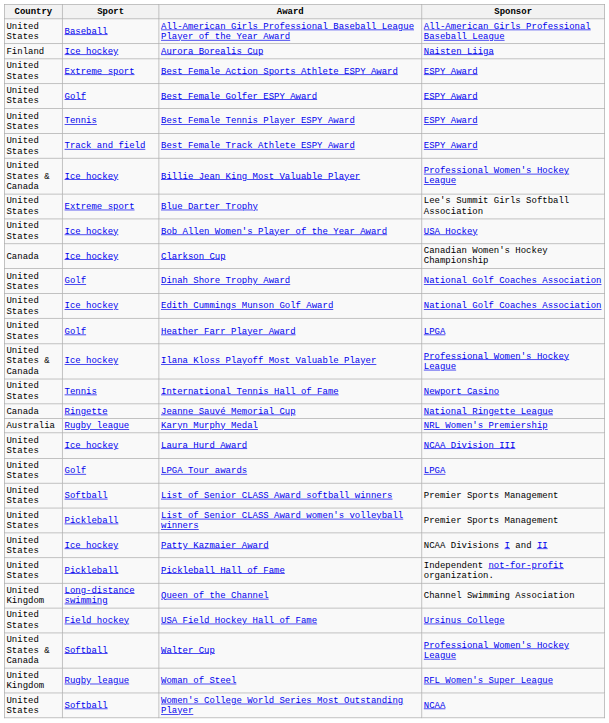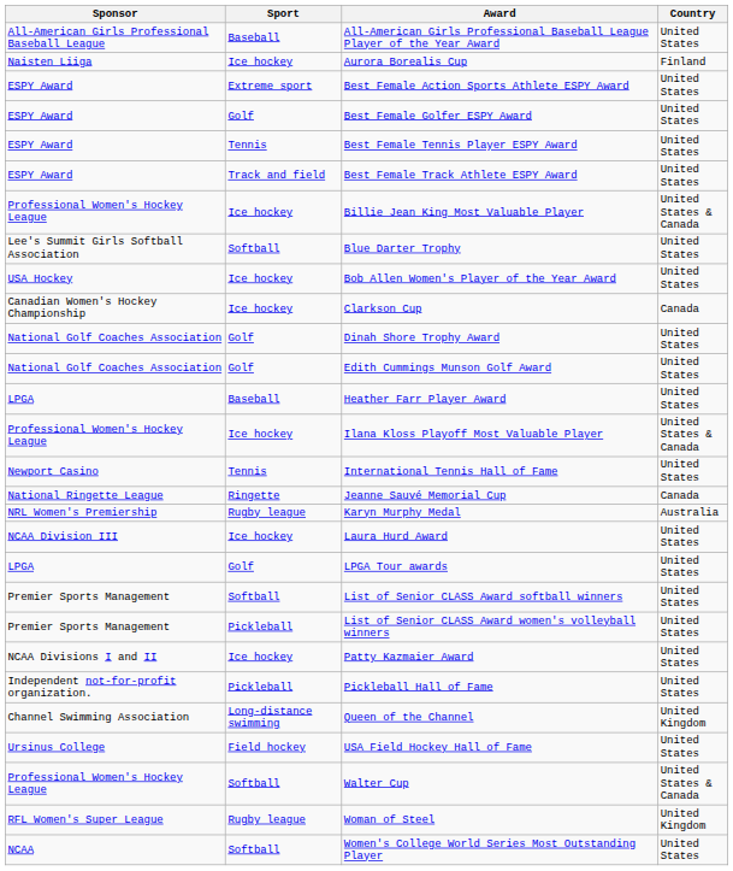 <table Class="wikitable sortable">
 <tr>
-<th style="width:6em;">Country</th>
+<th>Sponsor</th>
 <th>Sport</th>
 <th>Award</th>
-<th>Sponsor</th>
+<th style="width:6em;">Country</th>
 </tr>
 <tr>
-<td>United States</td>
+<td><a href='#'>All-American Girls Professional Baseball League</a></td>
 <td><a href='#'>Baseball</a></td>
 <td><a href='#'>All-American Girls Professional Baseball League Player of the Year Award</a></td>
-<td><a href='#'>All-American Girls Professional Baseball League</a></td>
+<td>United States</td>
 </tr>
 <tr>
-<td>Finland</td>
+<td><a href='#'>Naisten Liiga</a></td>
 <td><a href='#'>Ice hockey</a></td>
 <td><a href='#'>Aurora Borealis Cup</a></td>
-<td><a href='#'>Naisten Liiga</a></td>
+<td>Finland</td>
 </tr>
 <tr>
-<td>United States</td>
+<td><a href='#'>ESPY Award</a></td>
 <td><a href='#'>Extreme sport</a></td>
 <td><a href='#'>Best Female Action Sports Athlete ESPY Award</a></td>
-<td><a href='#'>ESPY Award</a></td>
+<td>United States</td>
 </tr>
 <tr>
-<td>United States</td>
+<td><a href='#'>ESPY Award</a></td>
 <td><a href='#'>Golf</a></td>
 <td><a href='#'>Best Female Golfer ESPY Award</a></td>
-<td><a href='#'>ESPY Award</a></td>
+<td>United States</td>
 </tr>
 <tr>
-<td>United States</td>
+<td><a href='#'>ESPY Award</a></td>
 <td><a href='#'>Tennis</a></td>
 <td><a href='#'>Best Female Tennis Player ESPY Award</a></td>
-<td><a href='#'>ESPY Award</a></td>
+<td>United States</td>
 </tr>
 <tr>
-<td>United States</td>
+<td><a href='#'>ESPY Award</a></td>
 <td><a href='#'>Track and field</a></td>
 <td><a href='#'>Best Female Track Athlete ESPY Award</a></td>
-<td><a href='#'>ESPY Award</a></td>
+<td>United States</td>
 </tr>
 <tr>
-<td>United States &<br>Canada</td>
+<td><a href='#'>Professional Women's Hockey League</a></td>
 <td><a href='#'>Ice hockey</a></td>
 <td><a href='#'>Billie Jean King Most Valuable Player</a></td>
-<td><a href='#'>Professional Women's Hockey League</a></td>
+<td>United States &<br>Canada</td>
 </tr>
 <tr>
+<td>Lee's Summit Girls Softball Association</td>
+<td><a href='#'>Softball</a></td>
+<td><a href='#'>Blue Darter Trophy</a></td>
 <td>United States</td>
-<td><a href='#'>Extreme sport</a></td>
-<td><a href='#'>Blue Darter Trophy</a></td>
-<td>Lee's Summit Girls Softball Association</td>
 </tr>
 <tr>
-<td>United States</td>
+<td><a href='#'>USA Hockey</a></td>
 <td><a href='#'>Ice hockey</a></td>
 <td><a href='#'>Bob Allen Women's Player of the Year Award</a></td>
-<td><a href='#'>USA Hockey</a></td>
+<td>United States</td>
 </tr>
 <tr>
-<td>Canada</td>
+<td>Canadian Women's Hockey Championship</td>
 <td><a href='#'>Ice hockey</a></td>
 <td><a href='#'>Clarkson Cup</a></td>
-<td>Canadian Women's Hockey Championship</td>
+<td>Canada</td>
 </tr>
 <tr>
-<td>United States</td>
+<td><a href='#'>National Golf Coaches Association</a></td>
 <td><a href='#'>Golf</a></td>
 <td><a href='#'>Dinah Shore Trophy Award</a></td>
-<td><a href='#'>National Golf Coaches Association</a></td>
+<td>United States</td>
 </tr>
 <tr>
+<td><a href='#'>National Golf Coaches Association</a></td>
+<td><a href='#'>Golf</a></td>
+<td><a href='#'>Edith Cummings Munson Golf Award</a></td>
 <td>United States</td>
-<td><a href='#'>Ice hockey</a></td>
-<td><a href='#'>Edith Cummings Munson Golf Award</a></td>
-<td><a href='#'>National Golf Coaches Association</a></td>
 </tr>
 <tr>
+<td><a href='#'>LPGA</a></td>
+<td><a href='#'>Baseball</a></td>
+<td><a href='#'>Heather Farr Player Award</a></td>
 <td>United States</td>
-<td><a href='#'>Golf</a></td>
-<td><a href='#'>Heather Farr Player Award</a></td>
-<td><a href='#'>LPGA</a></td>
 </tr>
 <tr>
-<td>United States &<br>Canada</td>
+<td><a href='#'>Professional Women's Hockey League</a></td>
 <td><a href='#'>Ice hockey</a></td>
 <td><a href='#'>Ilana Kloss Playoff Most Valuable Player</a></td>
-<td><a href='#'>Professional Women's Hockey League</a></td>
+<td>United States &<br>Canada</td>
 </tr>
 <tr>
-<td>United States</td>
+<td><a href='#'>Newport Casino</a></td>
 <td><a href='#'>Tennis</a></td>
 <td><a href='#'>International Tennis Hall of Fame</a></td>
-<td><a href='#'>Newport Casino</a></td>
+<td>United States</td>
 </tr>
 <tr>
-<td>Canada</td>
+<td><a href='#'>National Ringette League</a></td>
 <td><a href='#'>Ringette</a></td>
 <td><a href='#'>Jeanne Sauvé Memorial Cup</a></td>
-<td><a href='#'>National Ringette League</a></td>
+<td>Canada</td>
 </tr>
 <tr>
-<td>Australia</td>
+<td><a href='#'>NRL Women's Premiership</a></td>
 <td><a href='#'>Rugby league</a></td>
 <td><a href='#'>Karyn Murphy Medal</a></td>
-<td><a href='#'>NRL Women's Premiership</a></td>
+<td>Australia</td>
 </tr>
 <tr>
-<td>United States</td>
+<td><a href='#'>NCAA Division III</a></td>
 <td><a href='#'>Ice hockey</a></td>
 <td><a href='#'>Laura Hurd Award</a></td>
-<td><a href='#'>NCAA Division III</a></td>
+<td>United States</td>
 </tr>
 <tr>
-<td>United States</td>
+<td><a href='#'>LPGA</a></td>
 <td><a href='#'>Golf</a></td>
 <td><a href='#'>LPGA Tour awards</a></td>
-<td><a href='#'>LPGA</a></td>
+<td>United States</td>
 </tr>
 <tr>
-<td>United States</td>
+<td>Premier Sports Management</td>
 <td><a href='#'>Softball</a></td>
 <td><a href='#'>List of Senior CLASS Award softball winners</a></td>
-<td>Premier Sports Management</td>
+<td>United States</td>
 </tr>
 <tr>
-<td>United States</td>
+<td>Premier Sports Management</td>
 <td><a href='#'>Pickleball</a></td>
 <td><a href='#'>List of Senior CLASS Award women's volleyball winners</a></td>
-<td>Premier Sports Management</td>
+<td>United States</td>
 </tr>
 <tr>
-<td>United States</td>
+<td>NCAA Divisions <a href='#'>I</a> and <a href='#'>II</a></td>
 <td><a href='#'>Ice hockey</a></td>
 <td><a href='#'>Patty Kazmaier Award</a></td>
-<td>NCAA Divisions <a href='#'>I</a> and <a href='#'>II</a></td>
+<td>United States</td>
 </tr>
 <tr>
-<td>United States</td>
+<td>Independent <a href='#'>not-for-profit</a> organization.</td>
 <td><a href='#'>Pickleball</a></td>
 <td><a href='#'>Pickleball Hall of Fame</a></td>
-<td>Independent <a href='#'>not-for-profit</a> organization.</td>
+<td>United States</td>
 </tr>
 <tr>
-<td>United Kingdom</td>
+<td>Channel Swimming Association</td>
 <td><a href='#'>Long-distance swimming</a></td>
 <td><a href='#'>Queen of the Channel</a></td>
-<td>Channel Swimming Association</td>
+<td>United Kingdom</td>
 </tr>
 <tr>
-<td>United States</td>
+<td><a href='#'>Ursinus College</a></td>
 <td><a href='#'>Field hockey</a></td>
 <td><a href='#'>USA Field Hockey Hall of Fame</a></td>
-<td><a href='#'>Ursinus College</a></td>
+<td>United States</td>
 </tr>
 <tr>
-<td>United States &<br>Canada</td>
+<td><a href='#'>Professional Women's Hockey League</a></td>
 <td><a href='#'>Softball</a></td>
 <td><a href='#'>Walter Cup</a></td>
-<td><a href='#'>Professional Women's Hockey League</a></td>
+<td>United States &<br>Canada</td>
 </tr>
 <tr>
-<td>United Kingdom</td>
+<td><a href='#'>RFL Women's Super League</a></td>
 <td><a href='#'>Rugby league</a></td>
 <td><a href='#'>Woman of Steel</a></td>
-<td><a href='#'>RFL Women's Super League</a></td>
+<td>United Kingdom</td>
 </tr>
 <tr>
-<td>United States</td>
+<td><a href='#'>NCAA</a></td>
 <td><a href='#'>Softball</a></td>
 <td><a href='#'>Women's College World Series Most Outstanding Player</a></td>
-<td><a href='#'>NCAA</a></td>
+<td>United States</td>
 </tr>
 </table>
